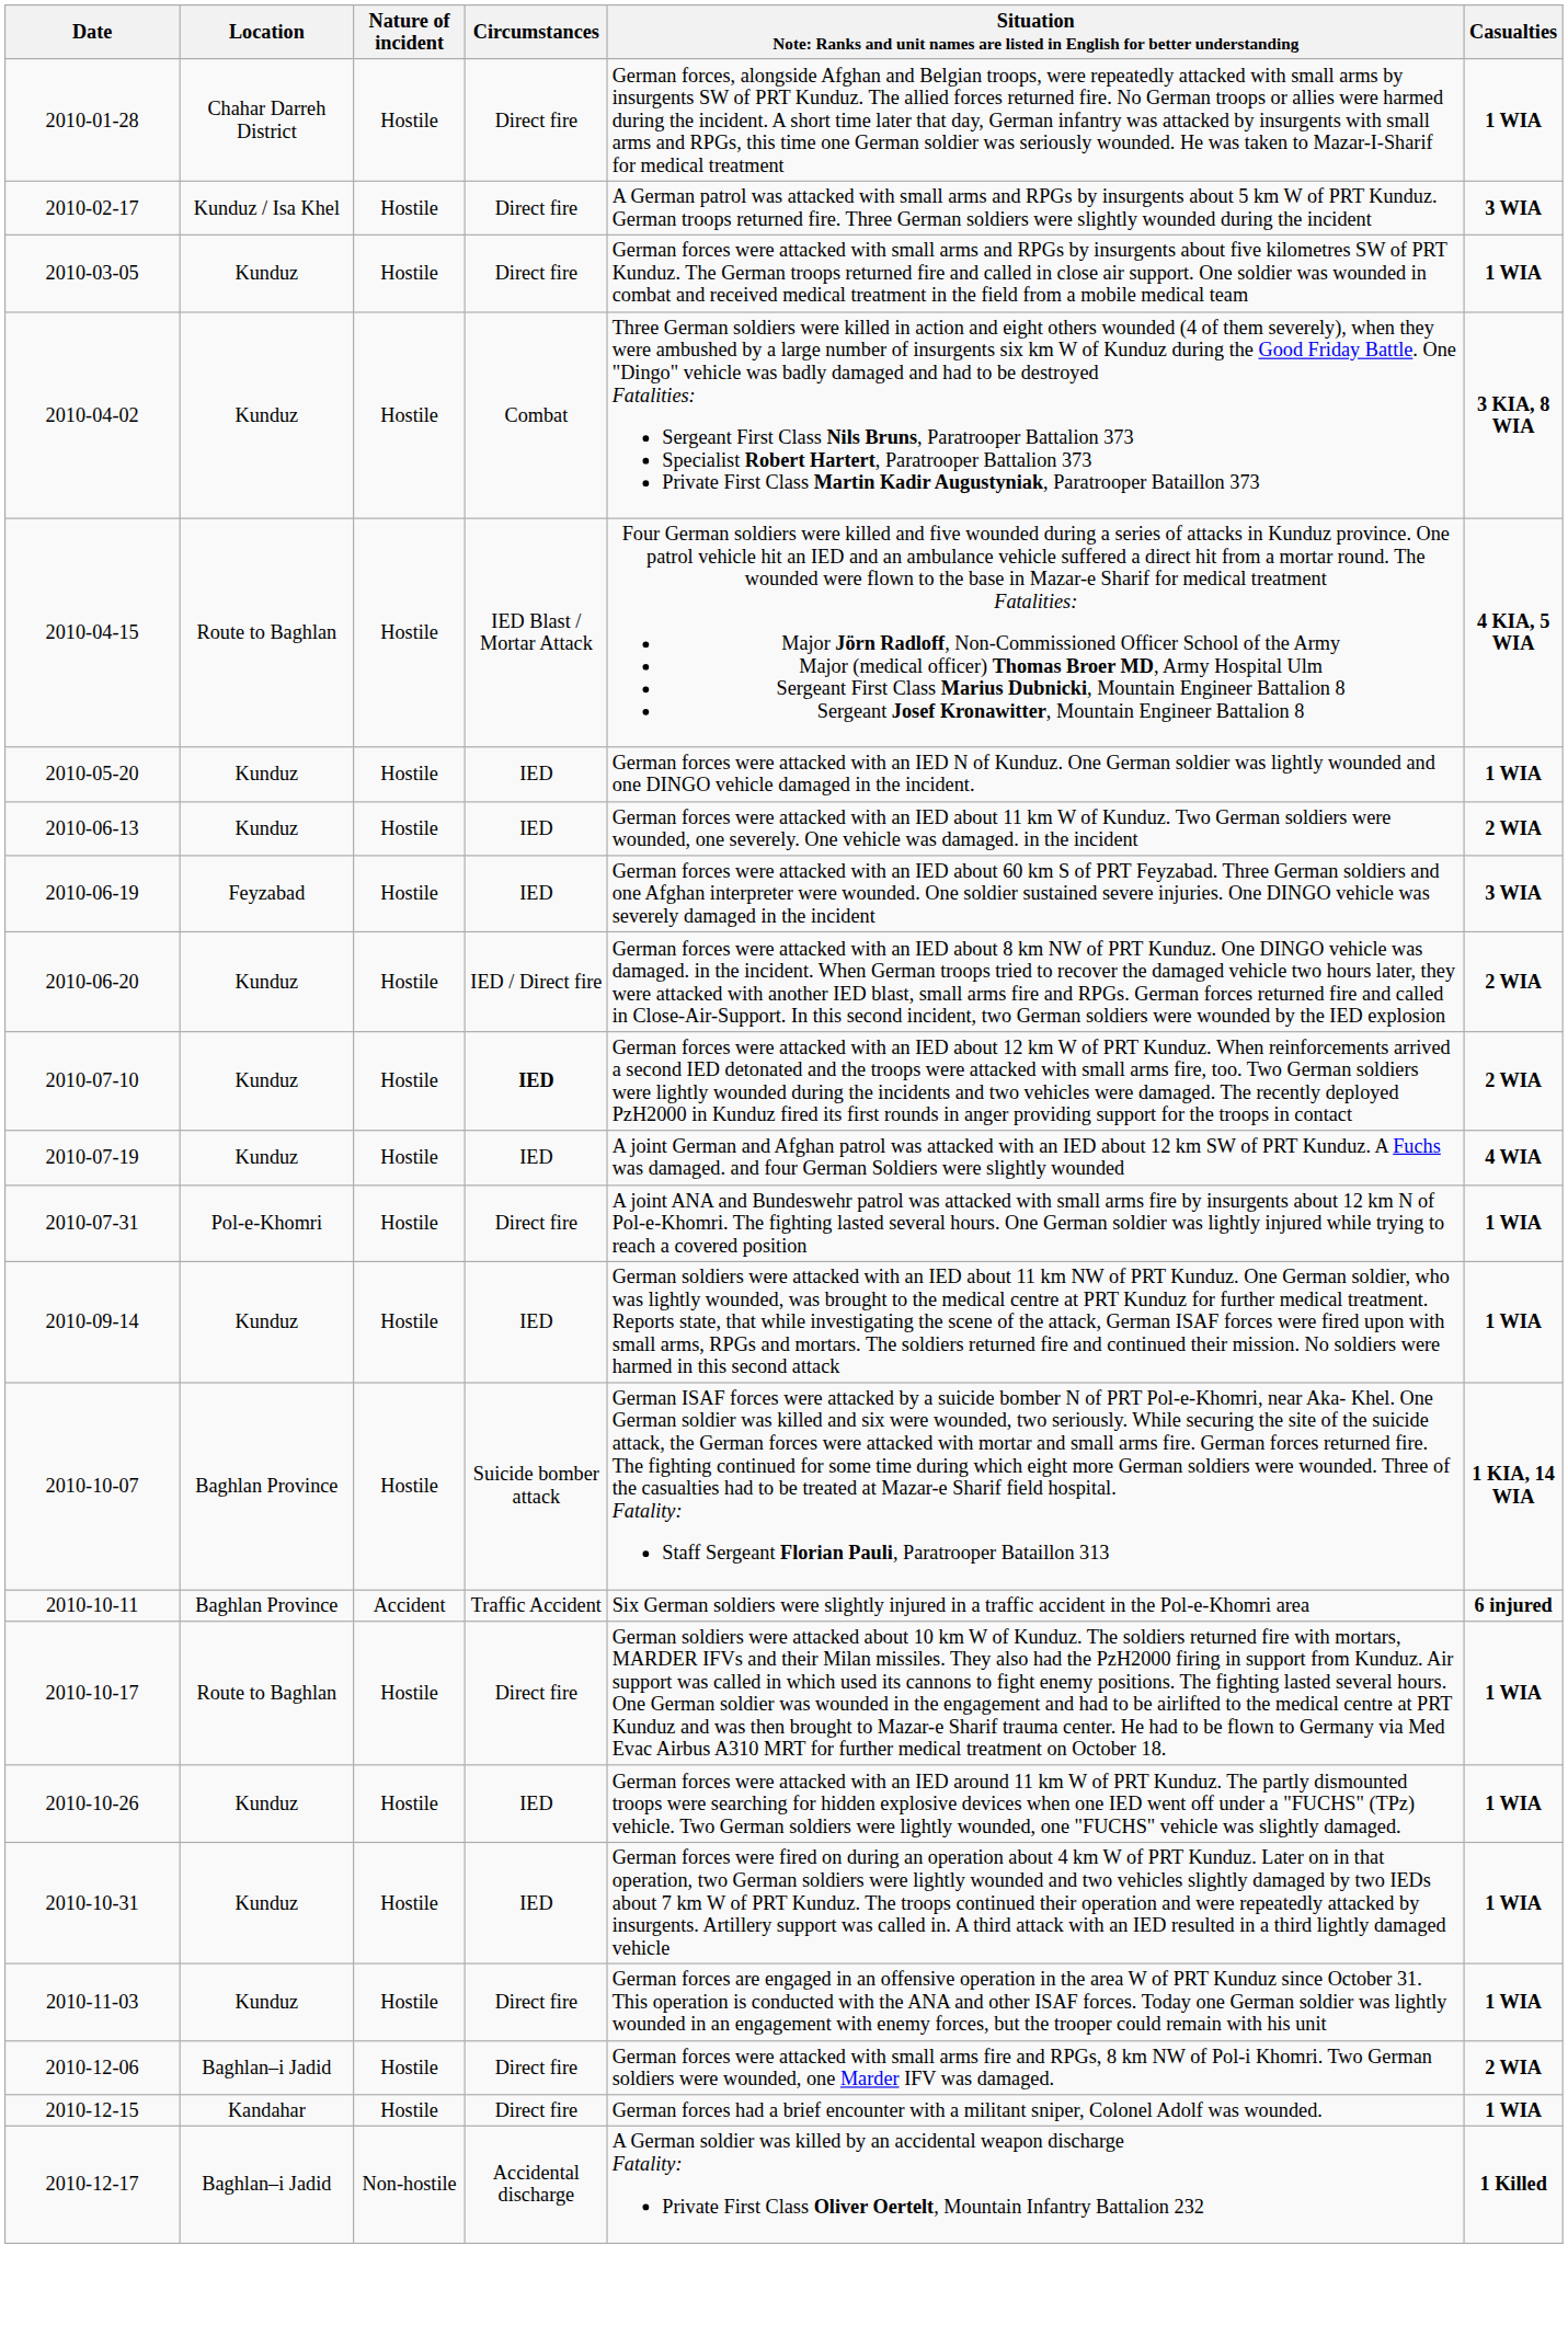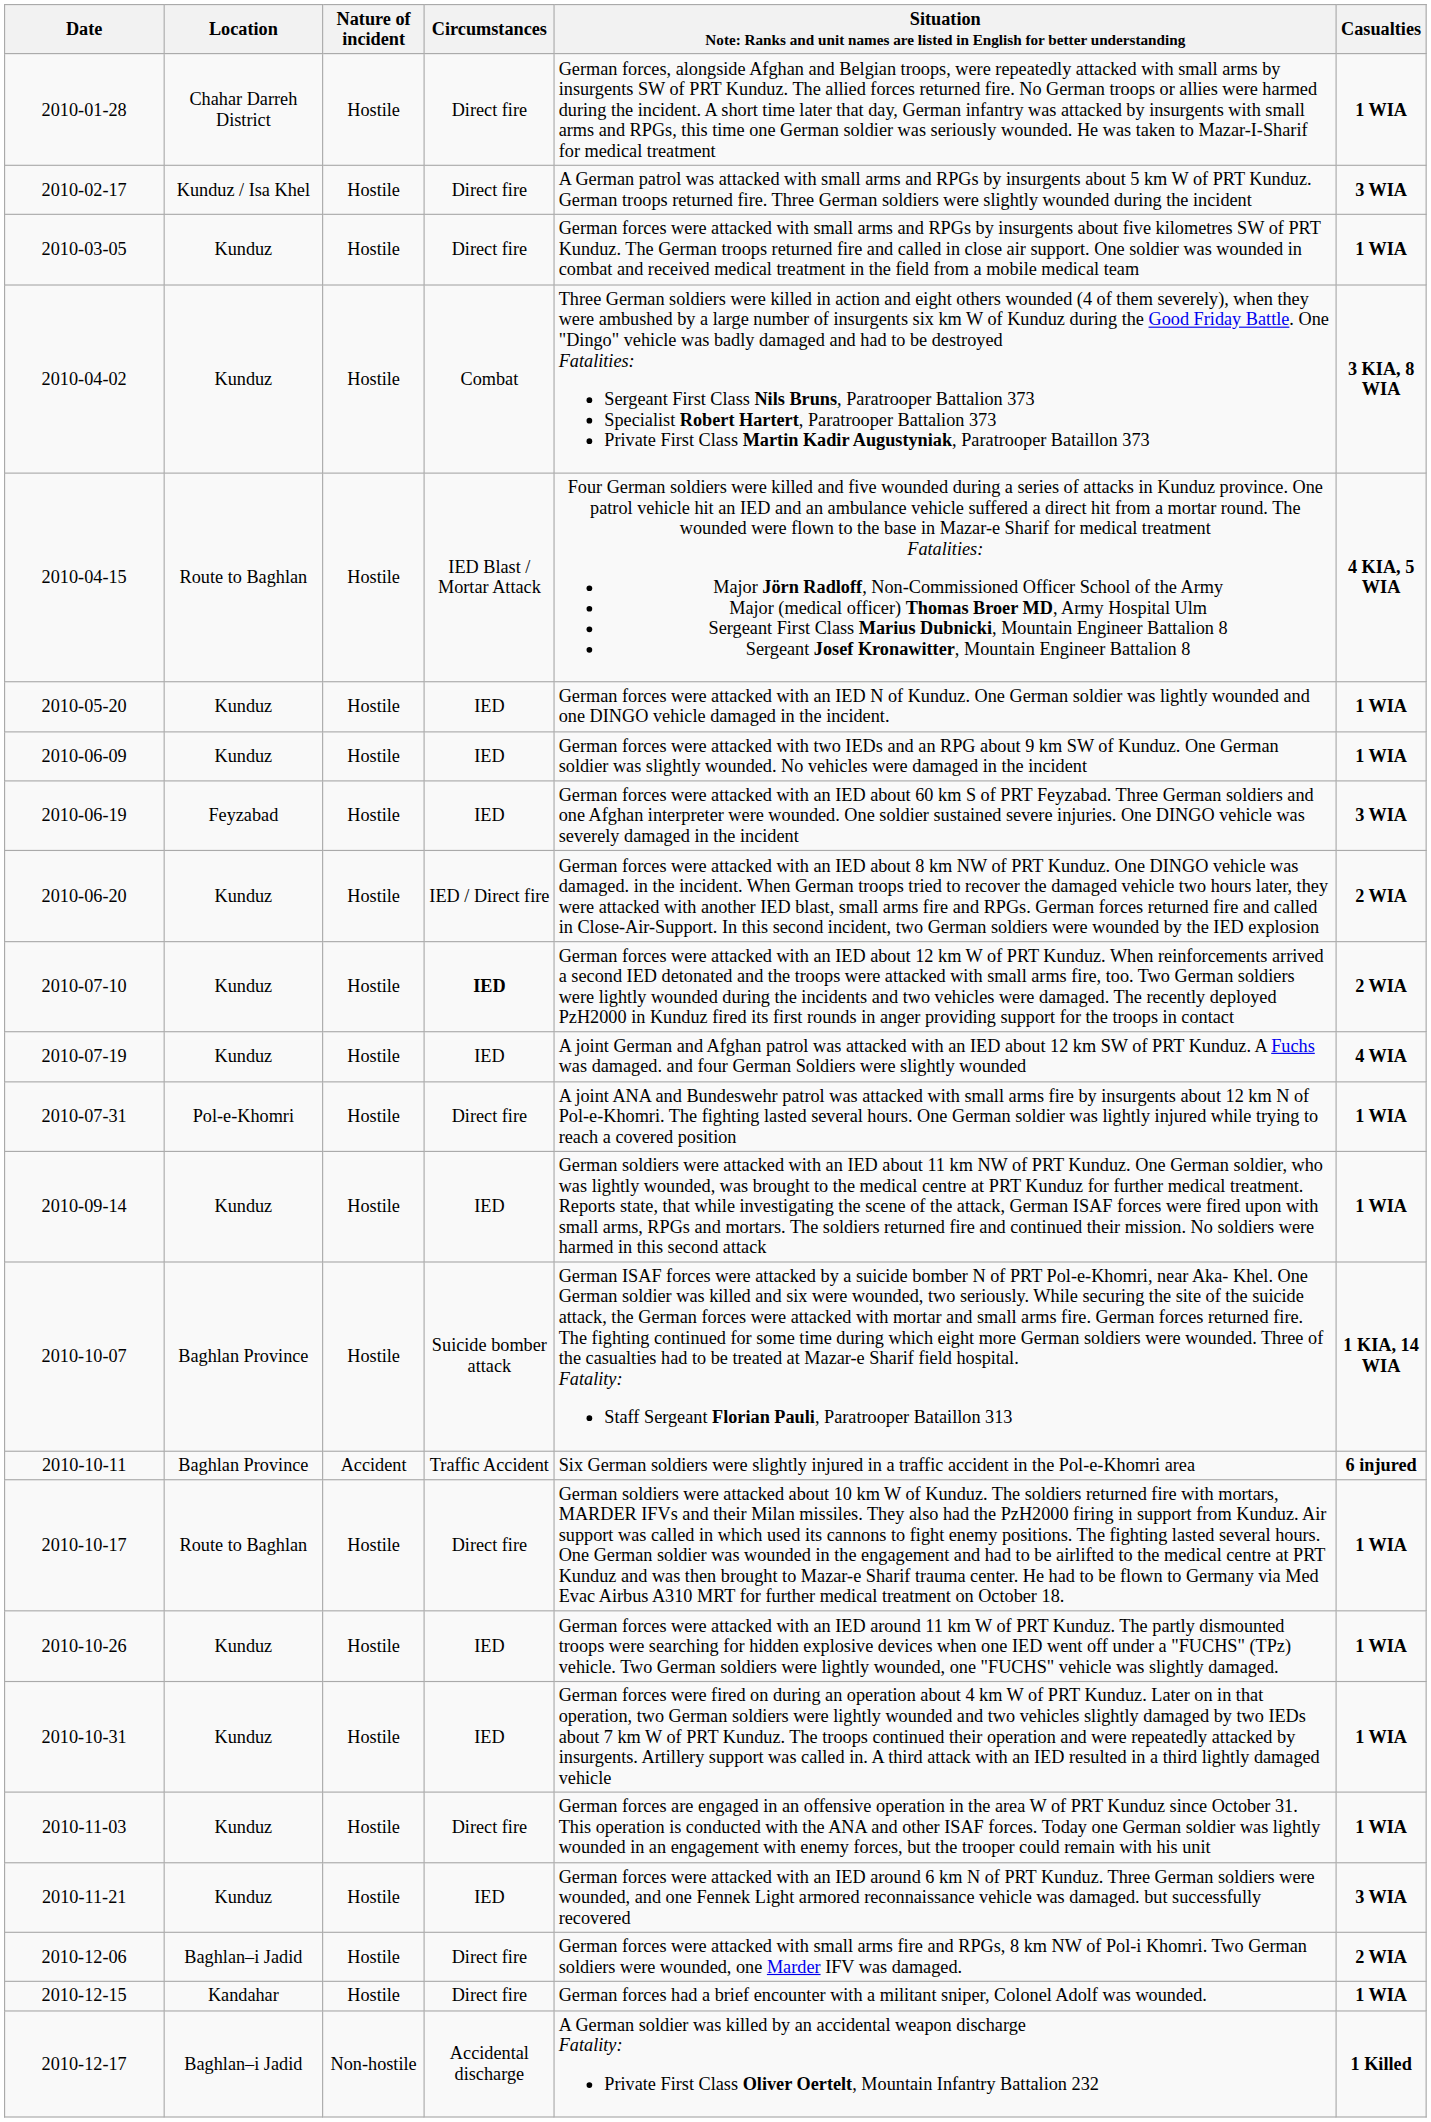 <table class="wikitable">
 <tr>
 <th style="width: 11%">Date</th>
 <th style="width: 11%">Location</th>
 <th style="width: 7%">Nature of incident</th>
 <th style="width: 9%">Circumstances</th>
 <th style="width: 54%">Situation<br><small>Note: Ranks and unit names are listed in English for better understanding</small></th>
 <th style="width: 6%">Casualties</th>
 </tr>
 <tr>
 <td align="center">2010-01-28</td>
 <td align="center">Chahar Darreh District</td>
 <td align="center">Hostile</td>
 <td align="center">Direct fire</td>
 <td>German forces, alongside Afghan and Belgian troops, were repeatedly attacked with small arms by insurgents SW of PRT Kunduz. The allied forces returned fire. No German troops or allies were harmed during the incident. A short time later that day, German infantry was attacked by insurgents with small arms and RPGs, this time one German soldier was seriously wounded. He was taken to Mazar-I-Sharif for medical treatment</td>
 <td align="center"><strong>1 WIA</strong></td>
 </tr>
 <tr>
 <td align="center">2010-02-17</td>
 <td align="center">Kunduz / Isa Khel</td>
 <td align="center">Hostile</td>
 <td align="center">Direct fire</td>
 <td>A German patrol was attacked with small arms and RPGs by insurgents about 5 km W of PRT Kunduz. German troops returned fire. Three German soldiers were slightly wounded during the incident</td>
 <td align="center"><strong>3 WIA</strong></td>
 </tr>
 <tr>
 <td align="center">2010-03-05</td>
 <td align="center">Kunduz</td>
 <td align="center">Hostile</td>
 <td align="center">Direct fire</td>
 <td>German forces were attacked with small arms and RPGs by insurgents about five kilometres SW of PRT Kunduz. The German troops returned fire and called in close air support. One soldier was wounded in combat and received medical treatment in the field from a mobile medical team</td>
 <td align="center"><strong>1 WIA</strong></td>
 </tr>
 <tr>
 <td align="center">2010-04-02</td>
 <td align="center">Kunduz</td>
 <td align="center">Hostile</td>
 <td align="center">Combat</td>
 <td>Three German soldiers were killed in action and eight others wounded (4 of them severely), when they were ambushed by a large number of insurgents six km W of Kunduz during the <a href='#'>Good Friday Battle</a>. One "Dingo" vehicle was badly damaged and had to be destroyed<br><em>Fatalities:</em><ul><li>Sergeant First Class <strong>Nils Bruns</strong>, Paratrooper Battalion 373</li><li>Specialist <strong>Robert Hartert</strong>, Paratrooper Battalion 373</li><li>Private First Class <strong>Martin Kadir Augustyniak</strong>, Paratrooper Bataillon 373</li></ul></td>
 <td align="center"><strong>3 KIA, 8 WIA</strong></td>
 </tr>
 <tr>
 <td align="center">2010-04-15</td>
 <td align="center">Route to Baghlan</td>
 <td align="center">Hostile</td>
 <td align="center">IED Blast / Mortar Attack</td>
 <td align="center">Four German soldiers were killed and five wounded during a series of attacks in Kunduz province. One patrol vehicle hit an IED and an ambulance vehicle suffered a direct hit from a mortar round. The wounded were flown to the base in Mazar-e Sharif for medical treatment<br><em>Fatalities:</em><ul><li>Major <strong>Jörn Radloff</strong>, Non-Commissioned Officer School of the Army</li><li>Major (medical officer) <strong>Thomas Broer MD</strong>, Army Hospital Ulm</li><li>Sergeant First Class <strong>Marius Dubnicki</strong>, Mountain Engineer Battalion 8</li><li>Sergeant <strong>Josef Kronawitter</strong>, Mountain Engineer Battalion 8</li></ul></td>
 <td align="center"><strong>4 KIA, 5 WIA</strong></td>
 </tr>
 <tr>
 <td align="center">2010-05-20</td>
 <td align="center">Kunduz</td>
 <td align="center">Hostile</td>
 <td align="center">IED</td>
 <td>German forces were attacked with an IED N of Kunduz. One German soldier was lightly wounded and one DINGO vehicle damaged in the incident.</td>
 <td align="center"><strong>1 WIA</strong></td>
 </tr>
 <tr>
-<td align="center">2010-06-13</td>
+<td align="center">2010-06-09</td>
 <td align="center">Kunduz</td>
 <td align="center">Hostile</td>
 <td align="center">IED</td>
-<td>German forces were attacked with an IED about 11 km W of Kunduz. Two German soldiers were wounded, one severely. One vehicle was damaged. in the incident</td>
-<td align="center"><strong>2 WIA</strong></td>
+<td>German forces were attacked with two IEDs and an RPG about 9 km SW of Kunduz. One German soldier was slightly wounded. No vehicles were damaged in the incident</td>
+<td align="center"><strong>1 WIA</strong></td>
 </tr>
 <tr>
 <td align="center">2010-06-19</td>
 <td align="center">Feyzabad</td>
 <td align="center">Hostile</td>
 <td align="center">IED</td>
 <td>German forces were attacked with an IED about 60 km S of PRT Feyzabad. Three German soldiers and one Afghan interpreter were wounded. One soldier sustained severe injuries. One DINGO vehicle was severely damaged in the incident</td>
 <td align="center"><strong>3 WIA</strong></td>
 </tr>
 <tr>
 <td align="center">2010-06-20</td>
 <td align="center">Kunduz</td>
 <td align="center">Hostile</td>
 <td align="center">IED / Direct fire</td>
 <td>German forces were attacked with an IED about 8 km NW of PRT Kunduz. One DINGO vehicle was damaged. in the incident. When German troops tried to recover the damaged vehicle two hours later, they were attacked with another IED blast, small arms fire and RPGs. German forces returned fire and called in Close-Air-Support. In this second incident, two German soldiers were wounded by the IED explosion</td>
 <td align="center"><strong>2 WIA</strong></td>
 </tr>
 <tr>
 <td align="center">2010-07-10</td>
 <td align="center">Kunduz</td>
 <td align="center">Hostile</td>
 <td align="center"><strong>IED</strong></td>
 <td>German forces were attacked with an IED about 12 km W of PRT Kunduz. When reinforcements arrived a second IED detonated and the troops were attacked with small arms fire, too. Two German soldiers were lightly wounded during the incidents and two vehicles were damaged. The recently deployed PzH2000 in Kunduz fired its first rounds in anger providing support for the troops in contact</td>
 <td align="center"><strong>2 WIA</strong></td>
 </tr>
 <tr>
 <td align="center">2010-07-19</td>
 <td align="center">Kunduz</td>
 <td align="center">Hostile</td>
 <td align="center">IED</td>
 <td>A joint German and Afghan patrol was attacked with an IED about 12 km SW of PRT Kunduz. A <a href='#'>Fuchs</a> was damaged. and four German Soldiers were slightly wounded</td>
 <td align="center"><strong>4 WIA</strong></td>
 </tr>
 <tr>
 <td align="center">2010-07-31</td>
 <td align="center">Pol-e-Khomri</td>
 <td align="center">Hostile</td>
 <td align="center">Direct fire</td>
 <td>A joint ANA and Bundeswehr patrol was attacked with small arms fire by insurgents about 12 km N of Pol-e-Khomri. The fighting lasted several hours. One German soldier was lightly injured while trying to reach a covered position</td>
 <td align="center"><strong>1 WIA</strong></td>
 </tr>
 <tr>
 <td align="center">2010-09-14</td>
 <td align="center">Kunduz</td>
 <td align="center">Hostile</td>
 <td align="center">IED</td>
 <td>German soldiers were attacked with an IED about 11 km NW of PRT Kunduz. One German soldier, who was lightly wounded, was brought to the medical centre at PRT Kunduz for further medical treatment. Reports state, that while investigating the scene of the attack, German ISAF forces were fired upon with small arms, RPGs and mortars. The soldiers returned fire and continued their mission. No soldiers were harmed in this second attack</td>
 <td align="center"><strong>1 WIA</strong></td>
 </tr>
 <tr>
 <td align="center">2010-10-07</td>
 <td align="center">Baghlan Province</td>
 <td align="center">Hostile</td>
 <td align="center">Suicide bomber attack</td>
 <td>German ISAF forces were attacked by a suicide bomber N of PRT Pol-e-Khomri, near Aka- Khel. One German soldier was killed and six were wounded, two seriously. While securing the site of the suicide attack, the German forces were attacked with mortar and small arms fire. German forces returned fire. The fighting continued for some time during which eight more German soldiers were wounded. Three of the casualties had to be treated at Mazar-e Sharif field hospital.<br><em>Fatality:</em><ul><li>Staff Sergeant <strong>Florian Pauli</strong>, Paratrooper Bataillon 313</li></ul></td>
 <td align="center"><strong>1 KIA, 14 WIA</strong></td>
 </tr>
 <tr>
 <td align="center">2010-10-11</td>
 <td align="center">Baghlan Province</td>
 <td align="center">Accident</td>
 <td align="center">Traffic Accident</td>
 <td>Six German soldiers were slightly injured in a traffic accident in the Pol-e-Khomri area</td>
 <td align="center"><strong>6 injured</strong></td>
 </tr>
 <tr>
 <td align="center">2010-10-17</td>
 <td align="center">Route to Baghlan</td>
 <td align="center">Hostile</td>
 <td align="center">Direct fire</td>
 <td>German soldiers were attacked about 10 km W of Kunduz. The soldiers returned fire with mortars, MARDER IFVs and their Milan missiles. They also had the PzH2000 firing in support from Kunduz. Air support was called in which used its cannons to fight enemy positions. The fighting lasted several hours. One German soldier was wounded in the engagement and had to be airlifted to the medical centre at PRT Kunduz and was then brought to Mazar-e Sharif trauma center. He had to be flown to Germany via Med Evac Airbus A310 MRT for further medical treatment on October 18.</td>
 <td align="center"><strong>1 WIA</strong></td>
 </tr>
 <tr>
 <td align="center">2010-10-26</td>
 <td align="center">Kunduz</td>
 <td align="center">Hostile</td>
 <td align="center">IED</td>
 <td>German forces were attacked with an IED around 11 km W of PRT Kunduz. The partly dismounted troops were searching for hidden explosive devices when one IED went off under a "FUCHS" (TPz) vehicle. Two German soldiers were lightly wounded, one "FUCHS" vehicle was slightly damaged.</td>
 <td align="center"><strong>1 WIA</strong></td>
 </tr>
 <tr>
 <td align="center">2010-10-31</td>
 <td align="center">Kunduz</td>
 <td align="center">Hostile</td>
 <td align="center">IED</td>
 <td>German forces were fired on during an operation about 4 km W of PRT Kunduz. Later on in that operation, two German soldiers were lightly wounded and two vehicles slightly damaged by two IEDs about 7 km W of PRT Kunduz. The troops continued their operation and were repeatedly attacked by insurgents. Artillery support was called in. A third attack with an IED resulted in a third lightly damaged vehicle</td>
 <td align="center"><strong>1 WIA</strong></td>
 </tr>
 <tr>
 <td align="center">2010-11-03</td>
 <td align="center">Kunduz</td>
 <td align="center">Hostile</td>
 <td align="center">Direct fire</td>
 <td>German forces are engaged in an offensive operation in the area W of PRT Kunduz since October 31. This operation is conducted with the ANA and other ISAF forces. Today one German soldier was lightly wounded in an engagement with enemy forces, but the trooper could remain with his unit</td>
 <td align="center"><strong>1 WIA</strong></td>
 </tr>
 <tr>
+<td align="center">2010-11-21</td>
+<td align="center">Kunduz</td>
+<td align="center">Hostile</td>
+<td align="center">IED</td>
+<td>German forces were attacked with an IED around 6 km N of PRT Kunduz. Three German soldiers were wounded, and one Fennek Light armored reconnaissance vehicle was damaged. but successfully recovered</td>
+<td align="center"><strong>3 WIA</strong></td>
+</tr>
+<tr>
 <td align="center">2010-12-06</td>
 <td align="center">Baghlan–i Jadid</td>
 <td align="center">Hostile</td>
 <td align="center">Direct fire</td>
 <td>German forces were attacked with small arms fire and RPGs, 8 km NW of Pol-i Khomri. Two German soldiers were wounded, one <a href='#'>Marder</a> IFV was damaged.</td>
 <td align="center"><strong>2 WIA</strong></td>
 </tr>
 <tr>
 <td align="center">2010-12-15</td>
 <td align="center">Kandahar</td>
 <td align="center">Hostile</td>
 <td align="center">Direct fire</td>
 <td>German forces had a brief encounter with a militant sniper, Colonel Adolf  was wounded.</td>
 <td align="center"><strong>1 WIA</strong></td>
 </tr>
 <tr>
 <td align="center">2010-12-17</td>
 <td align="center">Baghlan–i Jadid</td>
 <td align="center">Non-hostile</td>
 <td align="center">Accidental discharge</td>
 <td>A German soldier was killed by an accidental weapon discharge<br><em>Fatality:</em><ul><li>Private First Class <strong>Oliver Oertelt</strong>, Mountain Infantry Battalion 232</li></ul></td>
 <td align="center"><strong>1 Killed</strong></td>
 </tr>
 </table>
